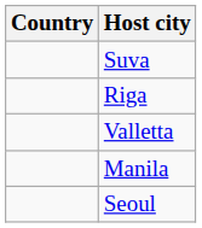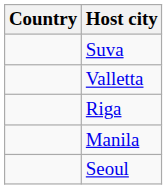 <table class=wikitable>
 <tr>
 <th>Country</th>
 <th>Host city</th>
 </tr>
 <tr>
 <td></td>
 <td><a href='#'>Suva</a></td>
 </tr>
 <tr>
 <td></td>
-<td><a href='#'>Riga</a></td>
+<td><a href='#'>Valletta</a></td>
 </tr>
 <tr>
 <td></td>
-<td><a href='#'>Valletta</a></td>
+<td><a href='#'>Riga</a></td>
 </tr>
 <tr>
 <td></td>
 <td><a href='#'>Manila</a></td>
 </tr>
 <tr>
 <td></td>
 <td><a href='#'>Seoul</a></td>
 </tr>
 </table>
